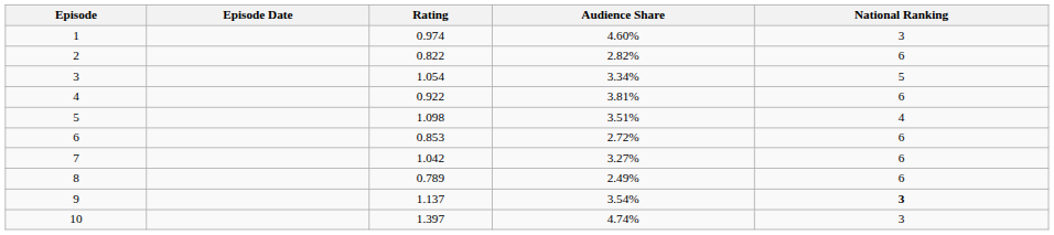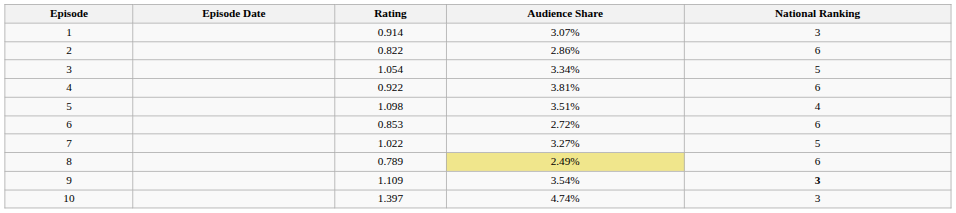 <table class="wikitable" style="font-size:90%; text-align:center; width: 96%; margin-left: auto; margin-right: auto;">
 <tr>
 <th>Episode</th>
 <th>Episode Date</th>
 <th>Rating</th>
 <th>Audience Share</th>
 <th>National Ranking</th>
 </tr>
 <tr>
 <td style="text-align:center">1</td>
 <td></td>
-<td style="text-align:center">0.974</td>
-<td style="text-align:center">4.60%</td>
+<td style="text-align:center">0.914</td>
+<td style="text-align:center">3.07%</td>
 <td style="text-align:center">3</td>
 </tr>
 <tr>
 <td style="text-align:center">2</td>
 <td></td>
 <td style="text-align:center">0.822</td>
-<td style="text-align:center">2.82%</td>
+<td style="text-align:center">2.86%</td>
 <td style="text-align:center">6</td>
 </tr>
 <tr>
 <td style="text-align:center">3</td>
 <td></td>
 <td style="text-align:center">1.054</td>
 <td style="text-align:center">3.34%</td>
 <td style="text-align:center">5</td>
 </tr>
 <tr>
 <td style="text-align:center">4</td>
 <td></td>
 <td style="text-align:center">0.922</td>
 <td style="text-align:center">3.81%</td>
 <td style="text-align:center">6</td>
 </tr>
 <tr>
 <td style="text-align:center">5</td>
 <td></td>
 <td style="text-align:center">1.098</td>
 <td style="text-align:center">3.51%</td>
 <td style="text-align:center">4</td>
 </tr>
 <tr>
 <td style="text-align:center">6</td>
 <td></td>
 <td style="text-align:center">0.853</td>
 <td style="text-align:center">2.72%</td>
 <td style="text-align:center">6</td>
 </tr>
 <tr>
 <td style="text-align:center">7</td>
 <td></td>
-<td style="text-align:center">1.042</td>
+<td style="text-align:center">1.022</td>
 <td style="text-align:center">3.27%</td>
-<td style="text-align:center">6</td>
+<td style="text-align:center">5</td>
 </tr>
 <tr>
 <td style="text-align:center">8</td>
 <td></td>
 <td style="text-align:center">0.789</td>
-<td style="text-align:center">2.49%</td>
+<td style="background: khaki; text-align:center">2.49%</td>
 <td style="text-align:center">6</td>
 </tr>
 <tr>
 <td style="text-align:center">9</td>
 <td></td>
-<td style="text-align:center">1.137</td>
+<td style="text-align:center">1.109</td>
 <td style="text-align:center">3.54%</td>
 <td style="text-align:center"><strong>3</strong></td>
 </tr>
 <tr>
 <td style="text-align:center">10</td>
 <td></td>
 <td style="text-align:center">1.397</td>
 <td style="text-align:center">4.74%</td>
 <td style="text-align:center">3</td>
 </tr>
 </table>
